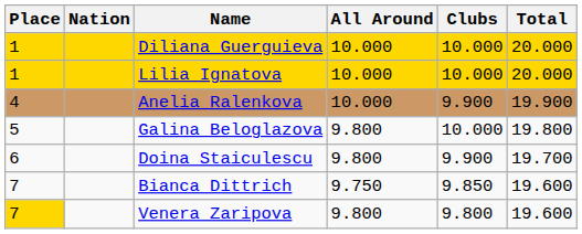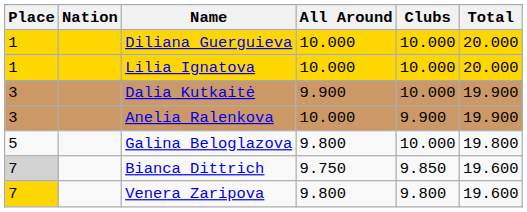 <table class="wikitable">
 <tr>
 <th>Place</th>
 <th>Nation</th>
 <th>Name</th>
 <th>All Around</th>
 <th>Clubs</th>
 <th>Total</th>
 </tr>
 <tr bgcolor=gold>
 <td>1</td>
 <td></td>
 <td><a href='#'>Diliana Guerguieva</a></td>
 <td>10.000</td>
 <td>10.000</td>
 <td>20.000</td>
 </tr>
 <tr bgcolor=gold>
 <td>1</td>
 <td></td>
 <td><a href='#'>Lilia Ignatova</a></td>
 <td>10.000</td>
 <td>10.000</td>
 <td>20.000</td>
 </tr>
 <tr bgcolor=cc9966>
-<td>4</td>
+<td>3</td>
+<td></td>
+<td><a href='#'>Dalia Kutkaitė</a></td>
+<td>9.900</td>
+<td>10.000</td>
+<td>19.900</td>
+</tr>
+<tr bgcolor=cc9966>
+<td>3</td>
 <td></td>
 <td><a href='#'>Anelia Ralenkova</a></td>
 <td>10.000</td>
 <td>9.900</td>
 <td>19.900</td>
 </tr>
 <tr>
 <td>5</td>
 <td></td>
 <td><a href='#'>Galina Beloglazova</a></td>
 <td>9.800</td>
 <td>10.000</td>
 <td>19.800</td>
 </tr>
 <tr>
-<td>6</td>
-<td></td>
-<td><a href='#'>Doina Staiculescu</a></td>
-<td>9.800</td>
-<td>9.900</td>
-<td>19.700</td>
-</tr>
-<tr>
-<td>7</td>
+<td style="background: lightgrey;">7</td>
 <td></td>
 <td><a href='#'>Bianca Dittrich</a></td>
 <td>9.750</td>
 <td>9.850</td>
 <td>19.600</td>
 </tr>
 <tr>
 <td style="background: gold;">7</td>
 <td></td>
 <td><a href='#'>Venera Zaripova</a></td>
 <td>9.800</td>
 <td>9.800</td>
 <td>19.600</td>
 </tr>
 </table>
